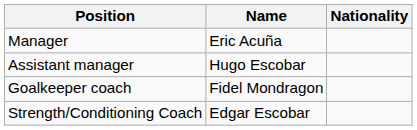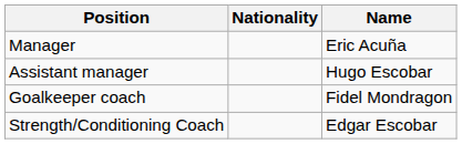 <table class="wikitable">
 <tr>
 <th>Position</th>
+<th>Nationality</th>
 <th>Name</th>
-<th>Nationality</th>
 </tr>
 <tr>
 <td>Manager</td>
+<td></td>
 <td>Eric Acuña</td>
-<td></td>
 </tr>
 <tr>
 <td>Assistant manager</td>
+<td></td>
 <td>Hugo Escobar</td>
-<td></td>
 </tr>
 <tr>
 <td>Goalkeeper coach</td>
+<td></td>
 <td>Fidel Mondragon</td>
-<td></td>
 </tr>
 <tr>
 <td>Strength/Conditioning Coach</td>
+<td></td>
 <td>Edgar Escobar</td>
-<td></td>
 </tr>
 </table>
